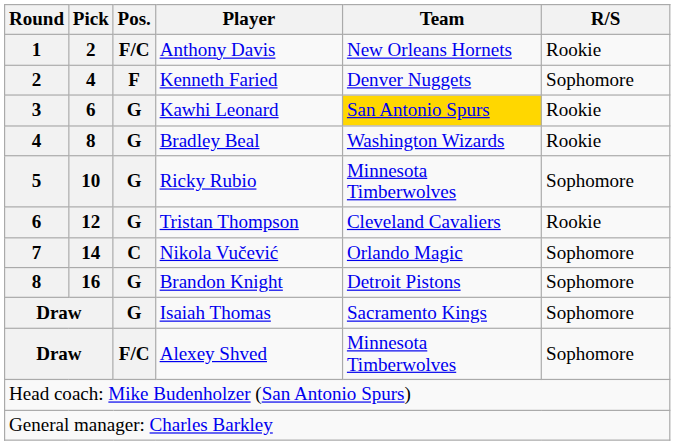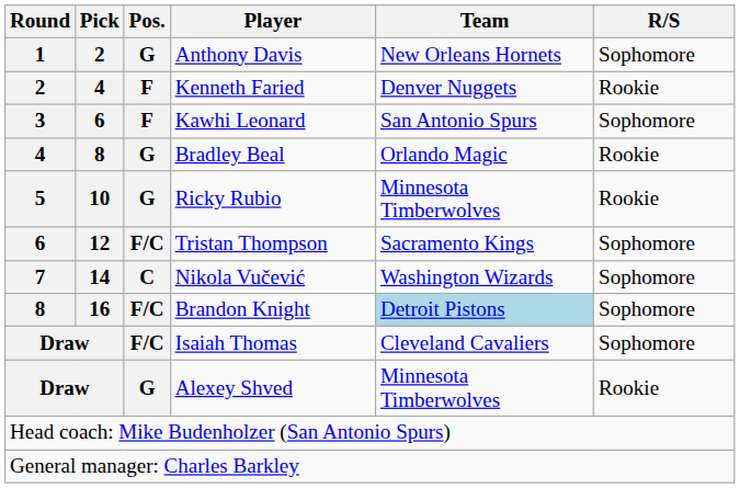 <table class="wikitable">
 <tr>
 <th>Round</th>
 <th>Pick</th>
 <th>Pos.</th>
 <th style="width:150px;">Player</th>
 <th width=160>Team</th>
 <th width=100>R/S</th>
 </tr>
 <tr>
 <th>1</th>
 <th>2</th>
-<th>F/C</th>
+<th>G</th>
 <td><a href='#'>Anthony Davis</a></td>
 <td><a href='#'>New Orleans Hornets</a></td>
-<td>Rookie</td>
+<td>Sophomore</td>
 </tr>
 <tr>
 <th>2</th>
 <th>4</th>
 <th>F</th>
 <td><a href='#'>Kenneth Faried</a></td>
 <td><a href='#'>Denver Nuggets</a></td>
-<td>Sophomore</td>
+<td>Rookie</td>
 </tr>
 <tr>
 <th>3</th>
 <th>6</th>
-<th>G</th>
+<th>F</th>
 <td><a href='#'>Kawhi Leonard</a></td>
-<td style="background: gold;"><a href='#'>San Antonio Spurs</a></td>
-<td>Rookie</td>
+<td><a href='#'>San Antonio Spurs</a></td>
+<td>Sophomore</td>
 </tr>
 <tr>
 <th>4</th>
 <th>8</th>
 <th>G</th>
 <td><a href='#'>Bradley Beal</a></td>
-<td><a href='#'>Washington Wizards</a></td>
+<td><a href='#'>Orlando Magic</a></td>
 <td>Rookie</td>
 </tr>
 <tr>
 <th>5</th>
 <th>10</th>
 <th>G</th>
 <td><a href='#'>Ricky Rubio</a></td>
 <td><a href='#'>Minnesota Timberwolves</a></td>
-<td>Sophomore</td>
+<td>Rookie</td>
 </tr>
 <tr>
 <th>6</th>
 <th>12</th>
-<th>G</th>
+<th>F/C</th>
 <td><a href='#'>Tristan Thompson</a></td>
-<td><a href='#'>Cleveland Cavaliers</a></td>
-<td>Rookie</td>
+<td><a href='#'>Sacramento Kings</a></td>
+<td>Sophomore</td>
 </tr>
 <tr>
 <th>7</th>
 <th>14</th>
 <th>C</th>
 <td><a href='#'>Nikola Vučević</a></td>
-<td><a href='#'>Orlando Magic</a></td>
+<td><a href='#'>Washington Wizards</a></td>
 <td>Sophomore</td>
 </tr>
 <tr>
 <th>8</th>
 <th>16</th>
-<th>G</th>
+<th>F/C</th>
 <td><a href='#'>Brandon Knight</a></td>
-<td><a href='#'>Detroit Pistons</a></td>
+<td style="background: lightblue;"><a href='#'>Detroit Pistons</a></td>
+<td>Sophomore</td>
+</tr>
+<tr>
+<th !scope="col" colspan="2">Draw</th>
+<th>F/C</th>
+<td><a href='#'>Isaiah Thomas</a></td>
+<td><a href='#'>Cleveland Cavaliers</a></td>
 <td>Sophomore</td>
 </tr>
 <tr>
 <th !scope="col" colspan="2">Draw</th>
 <th>G</th>
-<td><a href='#'>Isaiah Thomas</a></td>
-<td><a href='#'>Sacramento Kings</a></td>
-<td>Sophomore</td>
-</tr>
-<tr>
-<th !scope="col" colspan="2">Draw</th>
-<th>F/C</th>
 <td><a href='#'>Alexey Shved</a></td>
 <td><a href='#'>Minnesota Timberwolves</a></td>
-<td>Sophomore</td>
+<td>Rookie</td>
 </tr>
 <tr>
 <td colspan="6">Head coach: <a href='#'>Mike Budenholzer</a> (<a href='#'>San Antonio Spurs</a>)</td>
 </tr>
 <tr>
 <td colspan="6">General manager: <a href='#'>Charles Barkley</a></td>
 </tr>
 </table>
